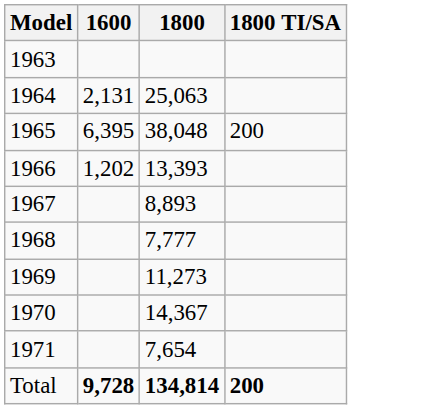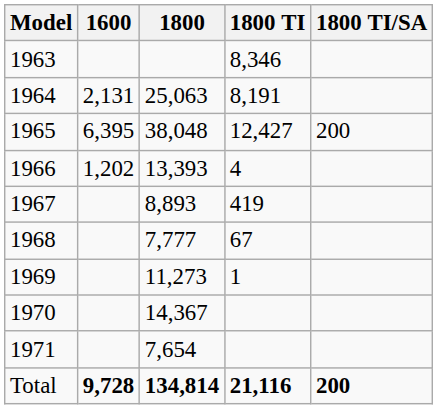 <table class="wikitable">
 <tr>
 <th>Model</th>
 <th>1600</th>
 <th>1800</th>
+<th>1800 TI</th>
 <th>1800 TI/SA</th>
 </tr>
 <tr>
 <td>1963</td>
 <td></td>
 <td></td>
+<td>8,346</td>
 <td></td>
 </tr>
 <tr>
 <td>1964</td>
 <td>2,131</td>
 <td>25,063</td>
+<td>8,191</td>
 <td></td>
 </tr>
 <tr>
 <td>1965</td>
 <td>6,395</td>
 <td>38,048</td>
+<td>12,427</td>
 <td>200</td>
 </tr>
 <tr>
 <td>1966</td>
 <td>1,202</td>
 <td>13,393</td>
+<td>4</td>
 <td></td>
 </tr>
 <tr>
 <td>1967</td>
 <td></td>
 <td>8,893</td>
+<td>419</td>
 <td></td>
 </tr>
 <tr>
 <td>1968</td>
 <td></td>
 <td>7,777</td>
+<td>67</td>
 <td></td>
 </tr>
 <tr>
 <td>1969</td>
 <td></td>
 <td>11,273</td>
+<td>1</td>
 <td></td>
 </tr>
 <tr>
 <td>1970</td>
 <td></td>
 <td>14,367</td>
 <td></td>
+<td></td>
 </tr>
 <tr>
 <td>1971</td>
 <td></td>
 <td>7,654</td>
 <td></td>
+<td></td>
 </tr>
 <tr>
 <td>Total</td>
 <td><strong>9,728</strong></td>
 <td><strong>134,814</strong></td>
+<td><strong>21,116</strong></td>
 <td><strong>200</strong></td>
 </tr>
 </table>
